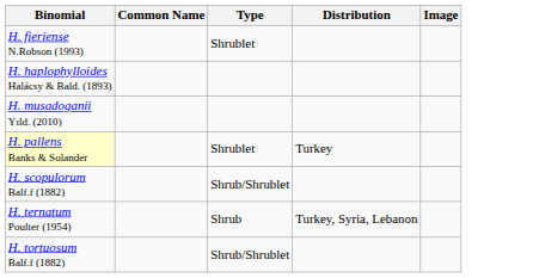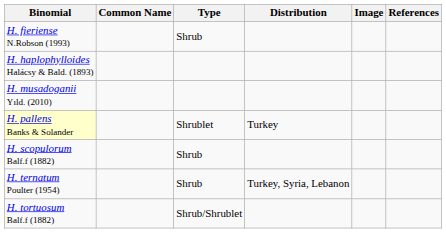 <table class="wikitable mw-collapsible ">
 <tr>
 <th>Binomial</th>
 <th>Common Name</th>
 <th>Type</th>
 <th>Distribution</th>
 <th>Image</th>
+<th>References</th>
 </tr>
 <tr>
 <td><em><a href='#'>H. fieriense</a></em><br><small>N.Robson (1993)</small></td>
 <td></td>
-<td>Shrublet</td>
+<td>Shrub</td>
+<td></td>
 <td></td>
 <td></td>
 </tr>
 <tr>
 <td><em><a href='#'>H. haplophylloides</a></em><br><small>Halácsy & Bald. (1893)</small></td>
+<td></td>
 <td></td>
 <td></td>
 <td></td>
 <td></td>
 </tr>
 <tr>
 <td><em><a href='#'>H. musadoganii</a></em><br><small>Yıld. (2010)</small></td>
 <td></td>
 <td></td>
 <td></td>
 <td></td>
+<td></td>
 </tr>
 <tr>
 <td scope="row" style="background:#FFFFCC;"><em><a href='#'>H. pallens</a></em><br><small>Banks & Solander</small></td>
 <td></td>
 <td>Shrublet</td>
 <td>Turkey</td>
 <td></td>
+<td></td>
 </tr>
 <tr>
 <td><em><a href='#'>H. scopulorum</a></em><br><small>Balf.f (1882)</small></td>
 <td></td>
-<td>Shrub/Shrublet</td>
+<td>Shrub</td>
+<td></td>
 <td></td>
 <td></td>
 </tr>
 <tr>
 <td><em><a href='#'>H. ternatum</a></em><br><small>Poulter (1954)</small></td>
 <td></td>
 <td>Shrub</td>
 <td>Turkey, Syria, Lebanon</td>
 <td></td>
+<td></td>
 </tr>
 <tr>
 <td><em><a href='#'>H. tortuosum</a></em><br><small>Balf.f (1882)</small></td>
 <td></td>
 <td>Shrub/Shrublet</td>
 <td></td>
 <td></td>
+<td></td>
 </tr>
 </table>
